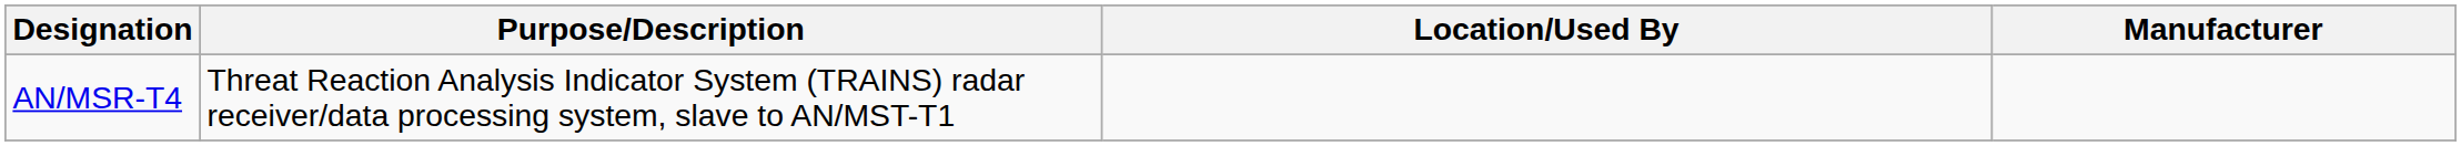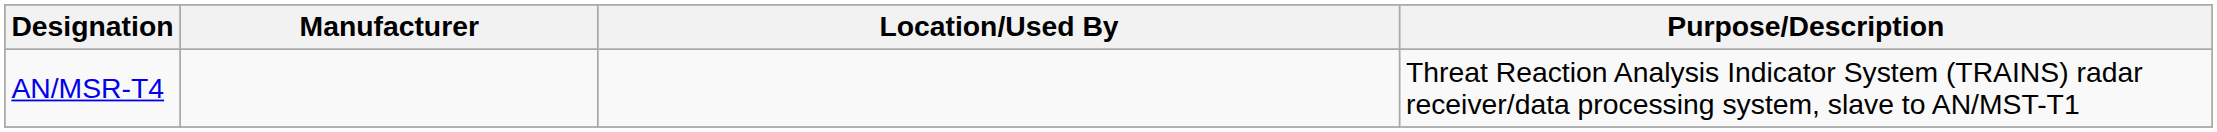 <table class="wikitable sortable">
 <tr>
 <th scope="col">Designation</th>
+<th scope="col" style="width: 250px;">Manufacturer</th>
+<th scope="col" style="width: 500px;">Location/Used By</th>
 <th scope="col" style="width: 500px;">Purpose/Description</th>
-<th scope="col" style="width: 500px;">Location/Used By</th>
-<th scope="col" style="width: 250px;">Manufacturer</th>
 </tr>
 <tr>
 <td><a href='#'>AN/MSR-T4</a></td>
-<td>Threat Reaction Analysis Indicator System (TRAINS) radar receiver/data processing system, slave to AN/MST-T1</td>
 <td></td>
 <td></td>
+<td>Threat Reaction Analysis Indicator System (TRAINS) radar receiver/data processing system, slave to AN/MST-T1</td>
 </tr>
 </table>
